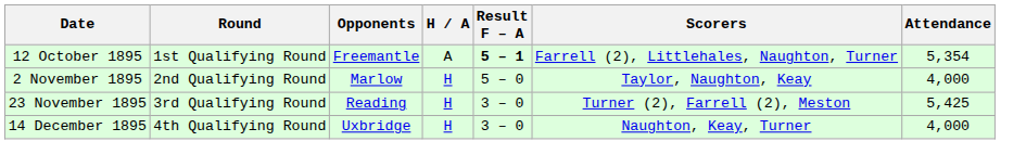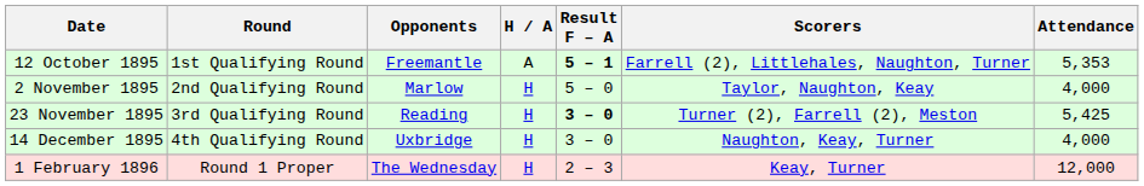 <table class="wikitable" style="text-align:center">
 <tr>
 <th>Date</th>
 <th>Round</th>
 <th>Opponents</th>
 <th>H / A</th>
 <th>Result<br>F – A</th>
 <th>Scorers</th>
 <th>Attendance</th>
 </tr>
 <tr bgcolor="#ddffdd">
 <td>12 October 1895</td>
 <td>1st Qualifying Round</td>
 <td><a href='#'>Freemantle</a></td>
 <td>A</td>
 <td><strong>5 – 1</strong></td>
 <td><a href='#'>Farrell</a> (2), <a href='#'>Littlehales</a>, <a href='#'>Naughton</a>, <a href='#'>Turner</a></td>
-<td>5,354</td>
+<td>5,353</td>
 </tr>
 <tr bgcolor="#ddffdd">
 <td>2 November 1895</td>
 <td>2nd Qualifying Round</td>
 <td><a href='#'>Marlow</a></td>
 <td><a href='#'>H</a></td>
 <td>5 – 0</td>
 <td><a href='#'>Taylor</a>, <a href='#'>Naughton</a>, <a href='#'>Keay</a></td>
 <td>4,000</td>
 </tr>
 <tr bgcolor="#ddffdd">
 <td>23 November 1895</td>
 <td>3rd Qualifying Round</td>
 <td><a href='#'>Reading</a></td>
 <td><a href='#'>H</a></td>
-<td>3 – 0</td>
+<td><strong>3 – 0</strong></td>
 <td><a href='#'>Turner</a> (2), <a href='#'>Farrell</a> (2), <a href='#'>Meston</a></td>
 <td>5,425</td>
 </tr>
 <tr bgcolor="#ddffdd">
 <td>14 December 1895</td>
 <td>4th Qualifying Round</td>
 <td><a href='#'>Uxbridge</a></td>
 <td><a href='#'>H</a></td>
 <td>3 – 0</td>
 <td><a href='#'>Naughton</a>, <a href='#'>Keay</a>, <a href='#'>Turner</a></td>
 <td>4,000</td>
 </tr>
+<tr bgcolor="#ffdddd">
+<td>1 February 1896</td>
+<td>Round 1 Proper</td>
+<td><a href='#'>The Wednesday</a></td>
+<td><a href='#'>H</a></td>
+<td>2 – 3</td>
+<td><a href='#'>Keay</a>, <a href='#'>Turner</a></td>
+<td>12,000</td>
+</tr>
 </table>
